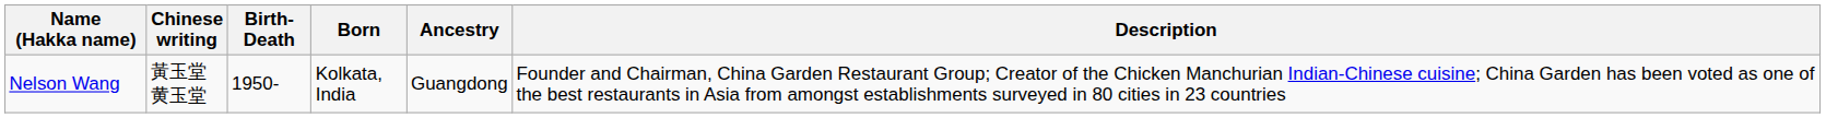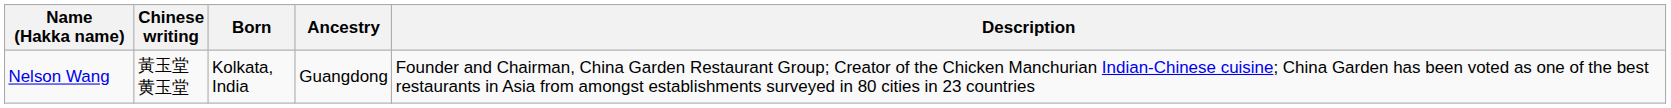 <table class="wikitable">
 <tr>
 <th width="115">Name<br>(Hakka name)</th>
 <th width="60">Chinese writing</th>
-<th width="65">Birth-Death</th>
 <th width="75">Born</th>
 <th width="75">Ancestry</th>
 <th>Description</th>
 </tr>
 <tr>
 <td><a href='#'>Nelson Wang</a></td>
 <td>黃玉堂<br>黄玉堂</td>
-<td>1950-</td>
 <td>Kolkata, India</td>
 <td>Guangdong</td>
 <td>Founder and Chairman, China Garden Restaurant Group; Creator of the Chicken Manchurian <a href='#'>Indian-Chinese cuisine</a>; China Garden has been voted as one of the best restaurants in Asia from amongst establishments surveyed in 80 cities in 23 countries</td>
 </tr>
 </table>
